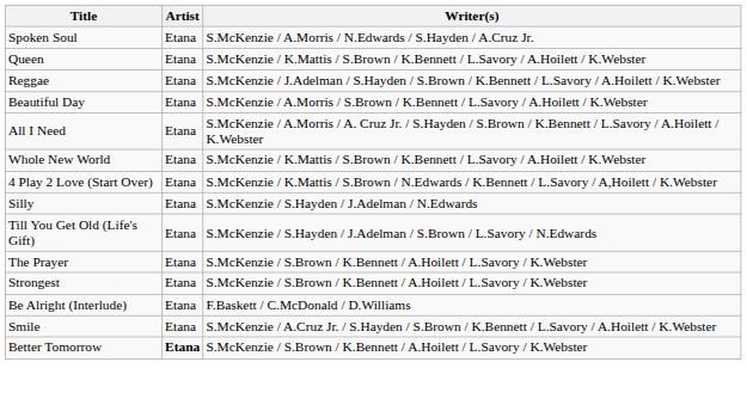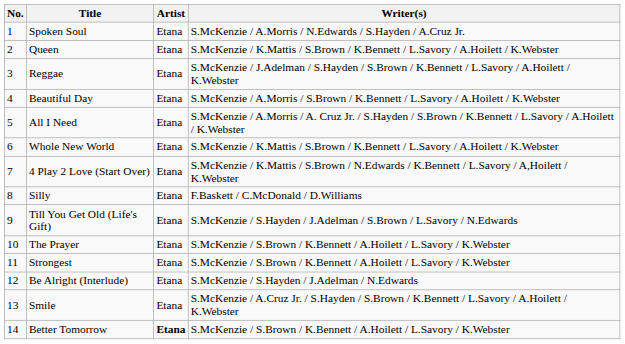 <table class="wikitable">
 <tr>
+<th>No.</th>
 <th>Title</th>
 <th>Artist</th>
 <th>Writer(s)</th>
 </tr>
 <tr>
+<td>1</td>
 <td>Spoken Soul</td>
 <td>Etana</td>
 <td>S.McKenzie / A.Morris / N.Edwards / S.Hayden / A.Cruz Jr.</td>
 </tr>
 <tr>
+<td>2</td>
 <td>Queen</td>
 <td>Etana</td>
 <td>S.McKenzie / K.Mattis / S.Brown / K.Bennett / L.Savory / A.Hoilett / K.Webster</td>
 </tr>
 <tr>
+<td>3</td>
 <td>Reggae</td>
 <td>Etana</td>
 <td>S.McKenzie / J.Adelman / S.Hayden / S.Brown / K.Bennett / L.Savory / A.Hoilett / K.Webster</td>
 </tr>
 <tr>
+<td>4</td>
 <td>Beautiful Day</td>
 <td>Etana</td>
 <td>S.McKenzie / A.Morris / S.Brown / K.Bennett / L.Savory / A.Hoilett / K.Webster</td>
 </tr>
 <tr>
+<td>5</td>
 <td>All I Need</td>
 <td>Etana</td>
 <td>S.McKenzie / A.Morris / A. Cruz Jr. / S.Hayden / S.Brown / K.Bennett / L.Savory / A.Hoilett / K.Webster</td>
 </tr>
 <tr>
+<td>6</td>
 <td>Whole New World</td>
 <td>Etana</td>
 <td>S.McKenzie / K.Mattis / S.Brown / K.Bennett / L.Savory / A.Hoilett / K.Webster</td>
 </tr>
 <tr>
+<td>7</td>
 <td>4 Play 2 Love (Start Over)</td>
 <td>Etana</td>
 <td>S.McKenzie / K.Mattis / S.Brown / N.Edwards / K.Bennett / L.Savory / A,Hoilett / K.Webster</td>
 </tr>
 <tr>
+<td>8</td>
 <td>Silly</td>
 <td>Etana</td>
-<td>S.McKenzie / S.Hayden / J.Adelman / N.Edwards</td>
+<td>F.Baskett / C.McDonald / D.Williams</td>
 </tr>
 <tr>
+<td>9</td>
 <td>Till You Get Old (Life's Gift)</td>
 <td>Etana</td>
 <td>S.McKenzie / S.Hayden / J.Adelman / S.Brown / L.Savory / N.Edwards</td>
 </tr>
 <tr>
+<td>10</td>
 <td>The Prayer</td>
 <td>Etana</td>
 <td>S.McKenzie / S.Brown / K.Bennett / A.Hoilett / L.Savory / K.Webster</td>
 </tr>
 <tr>
+<td>11</td>
 <td>Strongest</td>
 <td>Etana</td>
 <td>S.McKenzie / S.Brown / K.Bennett / A.Hoilett / L.Savory / K.Webster</td>
 </tr>
 <tr>
+<td>12</td>
 <td>Be Alright (Interlude)</td>
 <td>Etana</td>
-<td>F.Baskett / C.McDonald / D.Williams</td>
+<td>S.McKenzie / S.Hayden / J.Adelman / N.Edwards</td>
 </tr>
 <tr>
+<td>13</td>
 <td>Smile</td>
 <td>Etana</td>
 <td>S.McKenzie / A.Cruz Jr. / S.Hayden / S.Brown / K.Bennett / L.Savory / A.Hoilett / K.Webster</td>
 </tr>
 <tr>
+<td>14</td>
 <td>Better Tomorrow</td>
 <td><strong>Etana</strong></td>
 <td>S.McKenzie / S.Brown / K.Bennett / A.Hoilett / L.Savory / K.Webster</td>
 </tr>
 </table>
